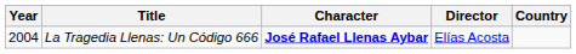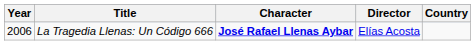 <table class="wikitable">
 <tr style="background:#b0c4de; text-align:center;">
 <th>Year</th>
 <th>Title</th>
 <th>Character</th>
 <th>Director</th>
 <th>Country</th>
 </tr>
 <tr>
-<td>2004</td>
+<td>2006</td>
 <td><em>La Tragedia Llenas: Un Código 666</em></td>
 <td><strong><a href='#'>José Rafael Llenas Aybar</a></strong></td>
 <td><a href='#'>Elías Acosta</a></td>
 <td></td>
 </tr>
 </table>
